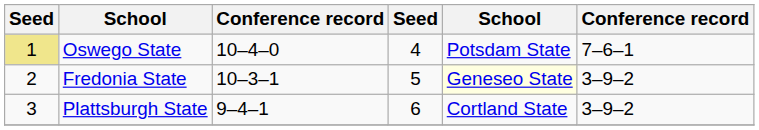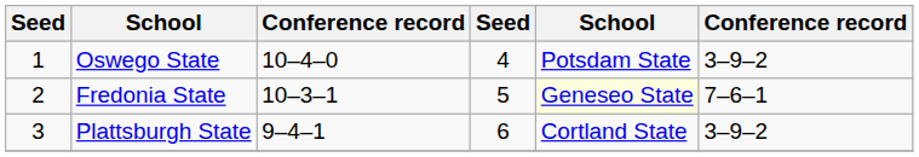 <table class="wikitable">
 <tr>
 <th>Seed</th>
 <th>School</th>
 <th>Conference record</th>
 <th>Seed</th>
 <th>School</th>
 <th>Conference record</th>
 </tr>
 <tr>
-<td align=center style="background: khaki;">1</td>
+<td align=center>1</td>
 <td><a href='#'>Oswego State</a></td>
 <td>10–4–0</td>
 <td align=center>4</td>
 <td><a href='#'>Potsdam State</a></td>
-<td>7–6–1</td>
+<td>3–9–2</td>
 </tr>
 <tr>
 <td align=center>2</td>
 <td><a href='#'>Fredonia State</a></td>
 <td>10–3–1</td>
 <td align=center>5</td>
 <td style="background: lightyellow;"><a href='#'>Geneseo State</a></td>
-<td>3–9–2</td>
+<td>7–6–1</td>
 </tr>
 <tr>
 <td align=center>3</td>
 <td><a href='#'>Plattsburgh State</a></td>
 <td>9–4–1</td>
 <td align=center>6</td>
 <td><a href='#'>Cortland State</a></td>
 <td>3–9–2</td>
 </tr>
 <tr>
 </tr>
 </table>
